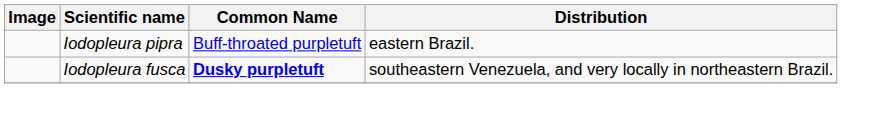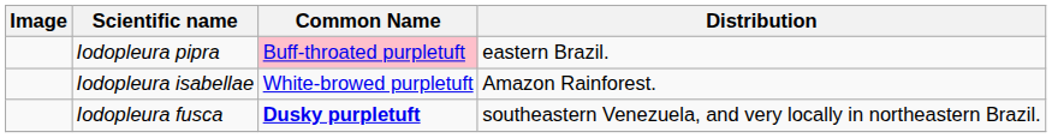 <table class="wikitable">
 <tr>
 <th>Image</th>
 <th>Scientific name</th>
 <th>Common Name</th>
 <th>Distribution</th>
 </tr>
 <tr>
 <td></td>
 <td><em>Iodopleura pipra</em></td>
-<td><a href='#'>Buff-throated purpletuft</a></td>
+<td style="background: pink;"><a href='#'>Buff-throated purpletuft</a></td>
 <td>eastern Brazil.</td>
+</tr>
+<tr>
+<td></td>
+<td><em>Iodopleura isabellae</em></td>
+<td><a href='#'>White-browed purpletuft</a></td>
+<td>Amazon Rainforest.</td>
 </tr>
 <tr>
 <td></td>
 <td><em>Iodopleura fusca</em></td>
 <td><strong><a href='#'>Dusky purpletuft</a></strong></td>
 <td>southeastern Venezuela, and very locally in northeastern Brazil.</td>
 </tr>
 <tr>
 </tr>
 </table>
